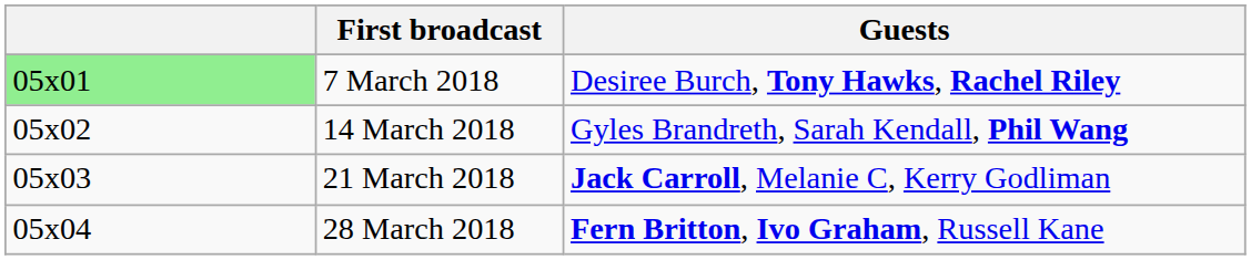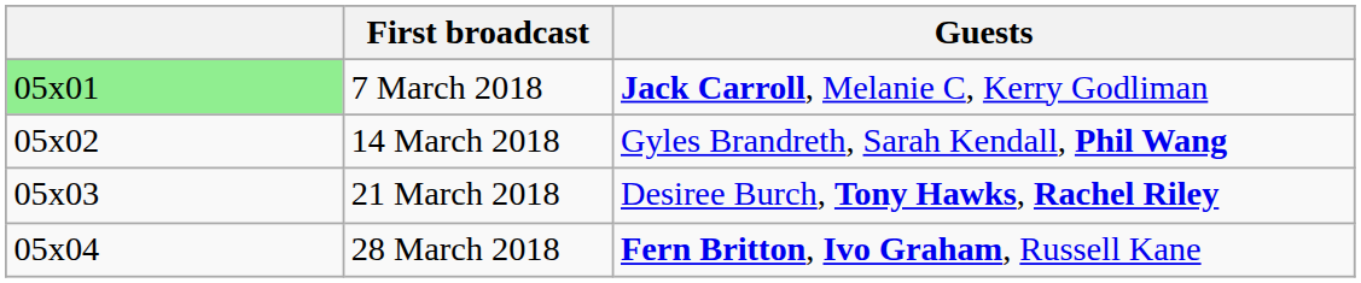 <table class="wikitable" style="width:50%;">
 <tr>
 <th style="width:25%;"></th>
 <th style="width:20%;">First broadcast</th>
 <th>Guests</th>
 </tr>
 <tr>
 <td style="background: lightgreen;">05x01</td>
 <td>7 March 2018</td>
-<td><a href='#'>Desiree Burch</a>, <strong><a href='#'>Tony Hawks</a></strong>, <strong><a href='#'>Rachel Riley</a></strong></td>
+<td><strong><a href='#'>Jack Carroll</a></strong>, <a href='#'>Melanie C</a>, <a href='#'>Kerry Godliman</a></td>
 </tr>
 <tr>
 <td>05x02</td>
 <td>14 March 2018</td>
 <td><a href='#'>Gyles Brandreth</a>, <a href='#'>Sarah Kendall</a>, <strong><a href='#'>Phil Wang</a></strong></td>
 </tr>
 <tr>
 <td>05x03</td>
 <td>21 March 2018</td>
-<td><strong><a href='#'>Jack Carroll</a></strong>, <a href='#'>Melanie C</a>, <a href='#'>Kerry Godliman</a></td>
+<td><a href='#'>Desiree Burch</a>, <strong><a href='#'>Tony Hawks</a></strong>, <strong><a href='#'>Rachel Riley</a></strong></td>
 </tr>
 <tr>
 <td>05x04</td>
 <td>28 March 2018</td>
 <td><strong><a href='#'>Fern Britton</a></strong>, <strong><a href='#'>Ivo Graham</a></strong>, <a href='#'>Russell Kane</a></td>
 </tr>
 </table>
